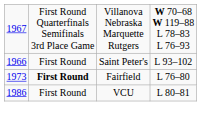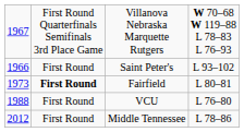 <table class="wikitable">
 <tr align="center">
 <td><a href='#'>1967</a></td>
 <td>First Round<br>Quarterfinals<br>Semifinals<br>3rd Place Game</td>
 <td>Villanova<br>Nebraska<br>Marquette<br>Rutgers</td>
 <td><strong>W</strong> 70–68<br><strong>W</strong> 119–88<br>L 78–83<br>L 76–93</td>
 </tr>
 <tr style="text-align:center;">
 <td><a href='#'>1966</a></td>
 <td>First Round</td>
 <td>Saint Peter's</td>
 <td>L 93–102</td>
 </tr>
 <tr style="text-align:center;">
 <td><a href='#'>1973</a></td>
 <td><strong>First Round</strong></td>
 <td>Fairfield</td>
+<td>L 80–81</td>
+</tr>
+<tr style="text-align:center;">
+<td><a href='#'>1988</a></td>
+<td>First Round</td>
+<td>VCU</td>
 <td>L 76–80</td>
 </tr>
 <tr style="text-align:center;">
-<td><a href='#'>1986</a></td>
+<td><a href='#'>2012</a></td>
 <td>First Round</td>
-<td>VCU</td>
-<td>L 80–81</td>
+<td>Middle Tennessee</td>
+<td>L 78–86</td>
 </tr>
 </table>
